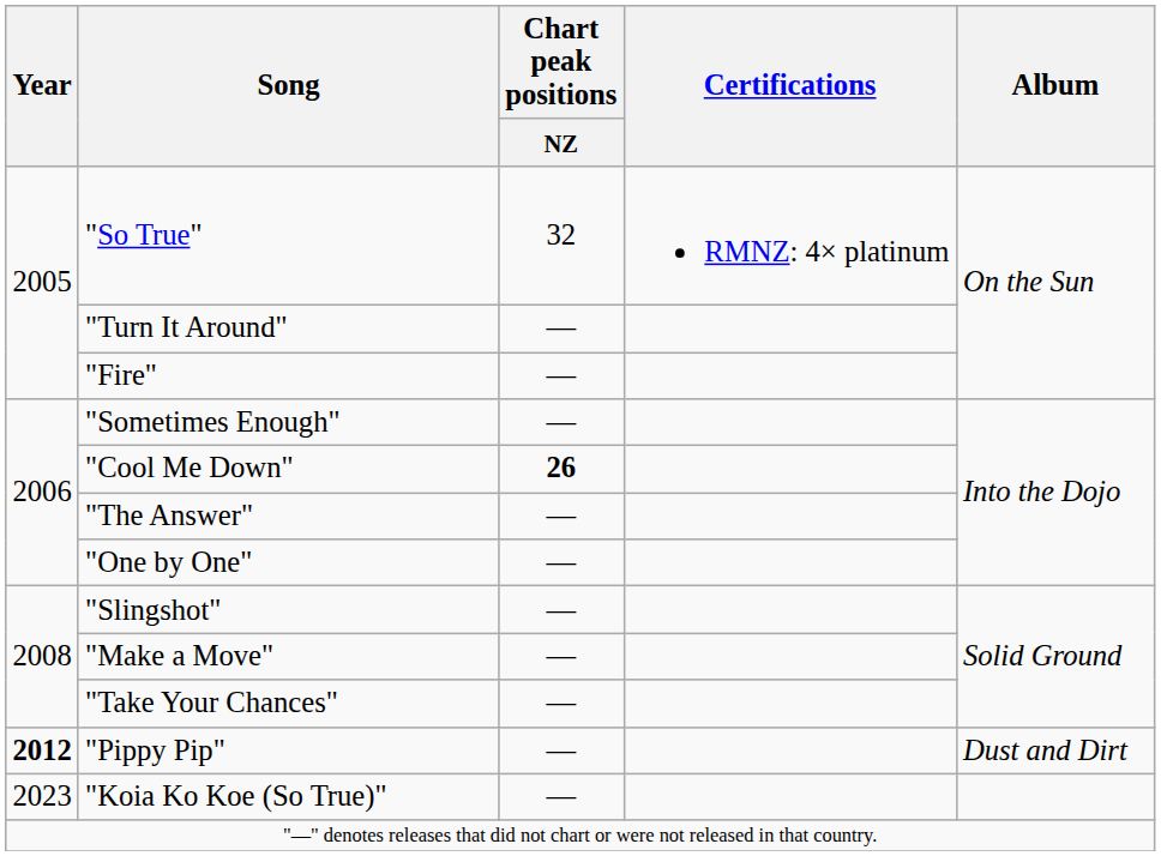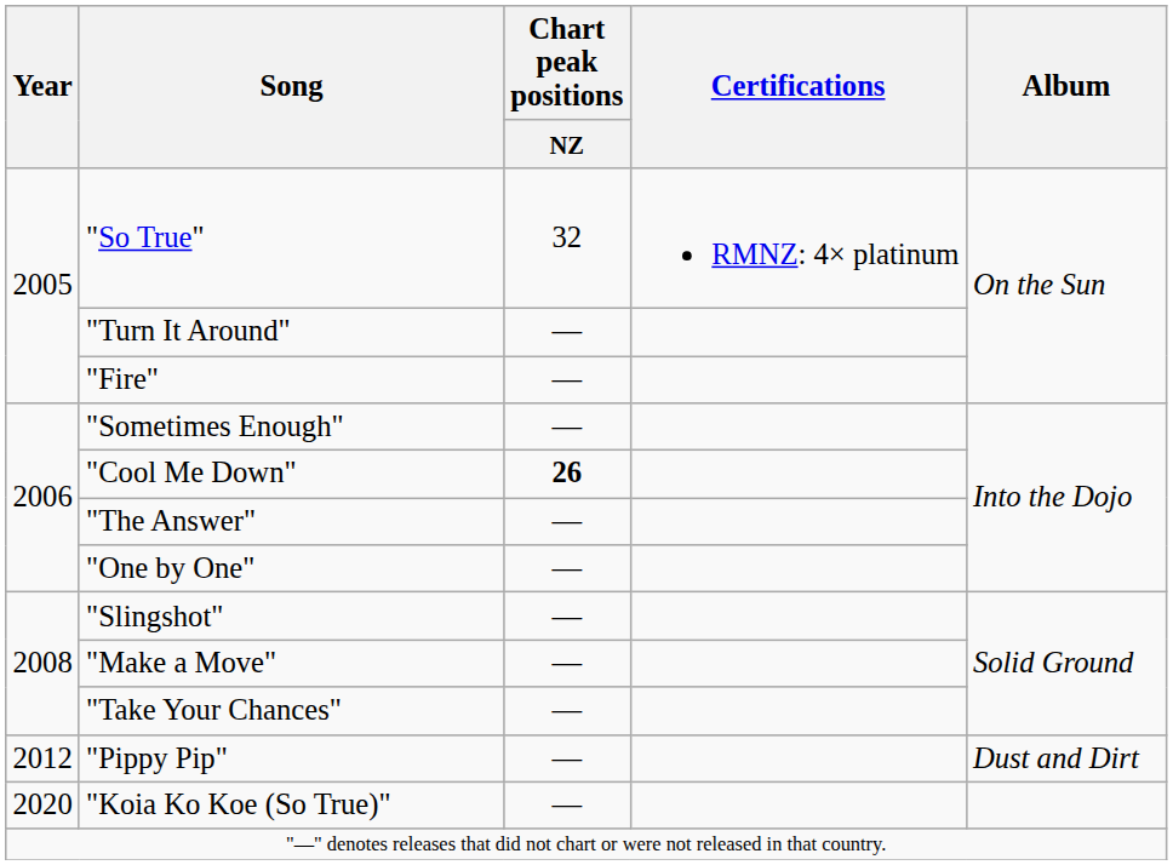 <table class="wikitable" border="1">
 <tr>
 <th rowspan="2">Year</th>
 <th width="220" rowspan="2">Song</th>
 <th colspan="1">Chart peak positions</th>
 <th rowspan="2"><a href='#'>Certifications</a></th>
 <th rowspan="2" width="100">Album</th>
 </tr>
 <tr>
 <th width="30"><small>NZ</small><br></th>
 </tr>
 <tr>
 <td rowspan="3">2005</td>
 <td>"<a href='#'>So True</a>"</td>
 <td align="center">32</td>
 <td><br><ul><li><a href='#'>RMNZ</a>: 4× platinum</li></ul></td>
 <td rowspan="3"><em>On the Sun</em></td>
 </tr>
 <tr>
 <td>"Turn It Around"</td>
 <td align="center">—</td>
 <td></td>
 </tr>
 <tr>
 <td>"Fire"</td>
 <td align="center">—</td>
 <td></td>
 </tr>
 <tr>
 <td rowspan="4">2006</td>
 <td>"Sometimes Enough"</td>
 <td align="center">—</td>
 <td></td>
 <td rowspan="4"><em>Into the Dojo</em></td>
 </tr>
 <tr>
 <td>"Cool Me Down"</td>
 <td align="center"><strong>26</strong></td>
 <td></td>
 </tr>
 <tr>
 <td>"The Answer"</td>
 <td align="center">—</td>
 <td></td>
 </tr>
 <tr>
 <td>"One by One"</td>
 <td align="center">—</td>
 <td></td>
 </tr>
 <tr>
 <td rowspan="3">2008</td>
 <td>"Slingshot"</td>
 <td align="center">—</td>
 <td></td>
 <td rowspan="3"><em>Solid Ground</em></td>
 </tr>
 <tr>
 <td>"Make a Move"</td>
 <td align="center">—</td>
 <td></td>
 </tr>
 <tr>
 <td>"Take Your Chances"</td>
 <td align="center">—</td>
 <td></td>
 </tr>
 <tr>
-<td><strong>2012</strong></td>
+<td>2012</td>
 <td>"Pippy Pip"</td>
 <td align="center">—</td>
 <td></td>
 <td><em>Dust and Dirt</em></td>
 </tr>
 <tr>
-<td>2023</td>
+<td>2020</td>
 <td>"Koia Ko Koe (So True)"</td>
 <td align="center">—</td>
 <td></td>
 <td></td>
 </tr>
 <tr>
 <td align="center" colspan="17" style="font-size: 8pt">"—" denotes releases that did not chart or were not released in that country.</td>
 </tr>
 </table>
